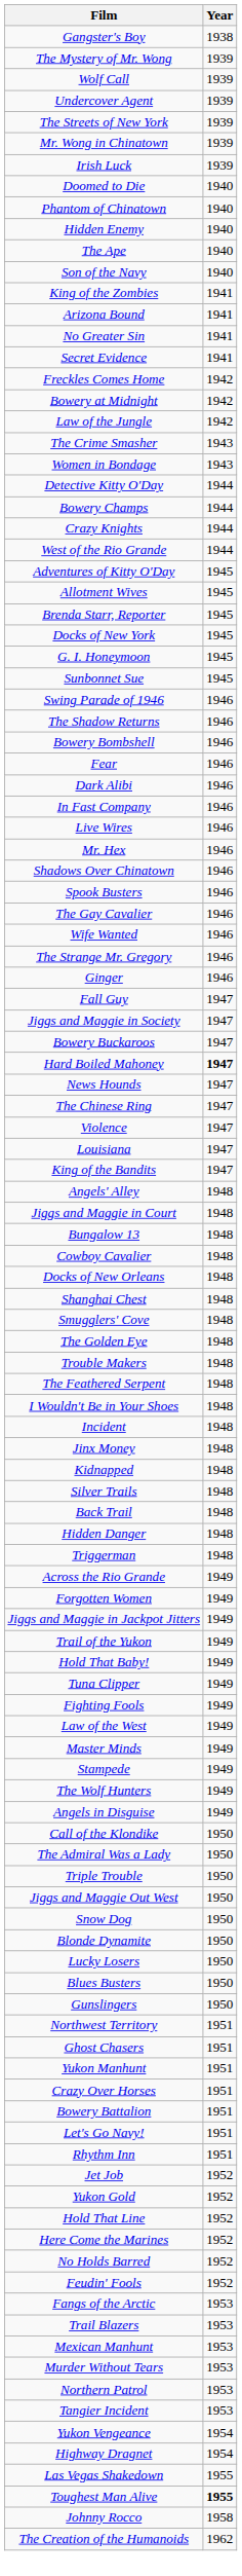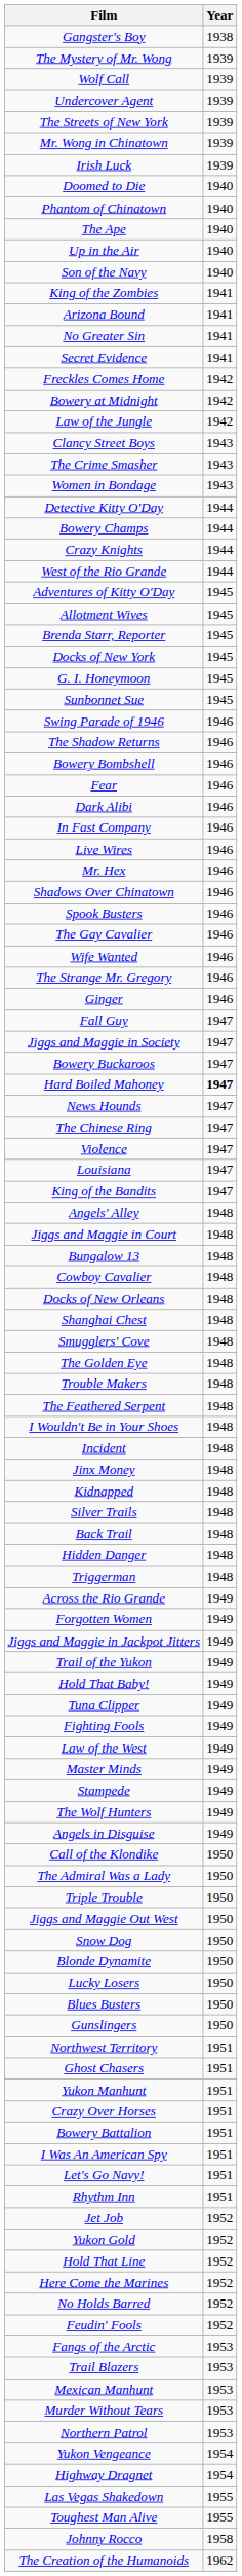 <table class="wikitable sortable" style="text-align:center">
 <tr>
 <th>Film</th>
 <th>Year</th>
 </tr>
 <tr>
 <td><em><a href='#'>Gangster's Boy</a></em></td>
 <td>1938</td>
 </tr>
 <tr>
 <td><em><a href='#'>The Mystery of Mr. Wong</a></em></td>
 <td>1939</td>
 </tr>
 <tr>
 <td><em><a href='#'>Wolf Call</a></em></td>
 <td>1939</td>
 </tr>
 <tr>
 <td><em><a href='#'>Undercover Agent</a></em></td>
 <td>1939</td>
 </tr>
 <tr>
 <td><em><a href='#'>The Streets of New York</a></em></td>
 <td>1939</td>
 </tr>
 <tr>
 <td><em><a href='#'>Mr. Wong in Chinatown</a></em></td>
 <td>1939</td>
 </tr>
 <tr>
 <td><em><a href='#'>Irish Luck</a></em></td>
 <td>1939</td>
 </tr>
 <tr>
 <td><em><a href='#'>Doomed to Die</a></em></td>
 <td>1940</td>
 </tr>
 <tr>
 <td><em><a href='#'>Phantom of Chinatown</a></em></td>
 <td>1940</td>
 </tr>
 <tr>
-<td><em><a href='#'>Hidden Enemy</a></em></td>
+<td><em><a href='#'>The Ape</a></em></td>
 <td>1940</td>
 </tr>
 <tr>
-<td><em><a href='#'>The Ape</a></em></td>
+<td><em><a href='#'>Up in the Air</a></em></td>
 <td>1940</td>
 </tr>
 <tr>
 <td><em><a href='#'>Son of the Navy</a></em></td>
 <td>1940</td>
 </tr>
 <tr>
 <td><em><a href='#'>King of the Zombies</a></em></td>
 <td>1941</td>
 </tr>
 <tr>
 <td><em><a href='#'>Arizona Bound</a></em></td>
 <td>1941</td>
 </tr>
 <tr>
 <td><em><a href='#'>No Greater Sin</a></em></td>
 <td>1941</td>
 </tr>
 <tr>
 <td><em><a href='#'>Secret Evidence</a></em></td>
 <td>1941</td>
 </tr>
 <tr>
 <td><em><a href='#'>Freckles Comes Home</a></em></td>
 <td>1942</td>
 </tr>
 <tr>
 <td><em><a href='#'>Bowery at Midnight</a></em></td>
 <td>1942</td>
 </tr>
 <tr>
 <td><em><a href='#'>Law of the Jungle</a></em></td>
 <td>1942</td>
+</tr>
+<tr>
+<td><em><a href='#'>Clancy Street Boys</a></em></td>
+<td>1943</td>
 </tr>
 <tr>
 <td><em><a href='#'>The Crime Smasher</a></em></td>
 <td>1943</td>
 </tr>
 <tr>
 <td><em><a href='#'>Women in Bondage</a></em></td>
 <td>1943</td>
 </tr>
 <tr>
 <td><em><a href='#'>Detective Kitty O'Day</a></em></td>
 <td>1944</td>
 </tr>
 <tr>
 <td><em><a href='#'>Bowery Champs</a></em></td>
 <td>1944</td>
 </tr>
 <tr>
 <td><em><a href='#'>Crazy Knights</a></em></td>
 <td>1944</td>
 </tr>
 <tr>
 <td><em><a href='#'>West of the Rio Grande</a></em></td>
 <td>1944</td>
 </tr>
 <tr>
 <td><em><a href='#'>Adventures of Kitty O'Day</a></em></td>
 <td>1945</td>
 </tr>
 <tr>
 <td><em><a href='#'>Allotment Wives</a></em></td>
 <td>1945</td>
 </tr>
 <tr>
 <td><em><a href='#'>Brenda Starr, Reporter</a></em></td>
 <td>1945</td>
 </tr>
 <tr>
 <td><em><a href='#'>Docks of New York</a></em></td>
 <td>1945</td>
 </tr>
 <tr>
 <td><em><a href='#'>G. I. Honeymoon</a></em></td>
 <td>1945</td>
 </tr>
 <tr>
 <td><em><a href='#'>Sunbonnet Sue</a></em></td>
 <td>1945</td>
 </tr>
 <tr>
 <td><em><a href='#'>Swing Parade of 1946</a></em></td>
 <td>1946</td>
 </tr>
 <tr>
 <td><em><a href='#'>The Shadow Returns</a></em></td>
 <td>1946</td>
 </tr>
 <tr>
 <td><em><a href='#'>Bowery Bombshell</a></em></td>
 <td>1946</td>
 </tr>
 <tr>
 <td><em><a href='#'>Fear</a></em></td>
 <td>1946</td>
 </tr>
 <tr>
 <td><em><a href='#'>Dark Alibi</a></em></td>
 <td>1946</td>
 </tr>
 <tr>
 <td><em><a href='#'>In Fast Company</a></em></td>
 <td>1946</td>
 </tr>
 <tr>
 <td><em><a href='#'>Live Wires</a></em></td>
 <td>1946</td>
 </tr>
 <tr>
 <td><em><a href='#'>Mr. Hex</a></em></td>
 <td>1946</td>
 </tr>
 <tr>
 <td><em><a href='#'>Shadows Over Chinatown</a></em></td>
 <td>1946</td>
 </tr>
 <tr>
 <td><em><a href='#'>Spook Busters</a></em></td>
 <td>1946</td>
 </tr>
 <tr>
 <td><em><a href='#'>The Gay Cavalier</a></em></td>
 <td>1946</td>
 </tr>
 <tr>
 <td><em><a href='#'>Wife Wanted</a></em></td>
 <td>1946</td>
 </tr>
 <tr>
 <td><em><a href='#'>The Strange Mr. Gregory</a></em></td>
 <td>1946</td>
 </tr>
 <tr>
 <td><em><a href='#'>Ginger</a></em></td>
 <td>1946</td>
 </tr>
 <tr>
 <td><em><a href='#'>Fall Guy</a></em></td>
 <td>1947</td>
 </tr>
 <tr>
 <td><em><a href='#'>Jiggs and Maggie in Society</a></em></td>
 <td>1947</td>
 </tr>
 <tr>
 <td><em><a href='#'>Bowery Buckaroos</a></em></td>
 <td>1947</td>
 </tr>
 <tr>
 <td><em><a href='#'>Hard Boiled Mahoney</a></em></td>
 <td><strong>1947</strong></td>
 </tr>
 <tr>
 <td><em><a href='#'>News Hounds</a></em></td>
 <td>1947</td>
 </tr>
 <tr>
 <td><em><a href='#'>The Chinese Ring</a></em></td>
 <td>1947</td>
 </tr>
 <tr>
 <td><em><a href='#'>Violence</a></em></td>
 <td>1947</td>
 </tr>
 <tr>
 <td><em><a href='#'>Louisiana</a></em></td>
 <td>1947</td>
 </tr>
 <tr>
 <td><em><a href='#'>King of the Bandits</a></em></td>
 <td>1947</td>
 </tr>
 <tr>
 <td><em><a href='#'>Angels' Alley</a></em></td>
 <td>1948</td>
 </tr>
 <tr>
 <td><em><a href='#'>Jiggs and Maggie in Court</a></em></td>
 <td>1948</td>
 </tr>
 <tr>
 <td><em><a href='#'>Bungalow 13</a></em></td>
 <td>1948</td>
 </tr>
 <tr>
 <td><em><a href='#'>Cowboy Cavalier</a></em></td>
 <td>1948</td>
 </tr>
 <tr>
 <td><em><a href='#'>Docks of New Orleans</a></em></td>
 <td>1948</td>
 </tr>
 <tr>
 <td><em><a href='#'>Shanghai Chest</a></em></td>
 <td>1948</td>
 </tr>
 <tr>
 <td><em><a href='#'>Smugglers' Cove</a></em></td>
 <td>1948</td>
 </tr>
 <tr>
 <td><em><a href='#'>The Golden Eye</a></em></td>
 <td>1948</td>
 </tr>
 <tr>
 <td><em><a href='#'>Trouble Makers</a></em></td>
 <td>1948</td>
 </tr>
 <tr>
 <td><em><a href='#'>The Feathered Serpent</a></em></td>
 <td>1948</td>
 </tr>
 <tr>
 <td><em><a href='#'>I Wouldn't Be in Your Shoes</a></em></td>
 <td>1948</td>
 </tr>
 <tr>
 <td><em><a href='#'>Incident</a></em></td>
 <td>1948</td>
 </tr>
 <tr>
 <td><em><a href='#'>Jinx Money</a></em></td>
 <td>1948</td>
 </tr>
 <tr>
 <td><em><a href='#'>Kidnapped</a></em></td>
 <td>1948</td>
 </tr>
 <tr>
 <td><em><a href='#'>Silver Trails</a></em></td>
 <td>1948</td>
 </tr>
 <tr>
 <td><em><a href='#'>Back Trail</a></em></td>
 <td>1948</td>
 </tr>
 <tr>
 <td><em><a href='#'>Hidden Danger</a></em></td>
 <td>1948</td>
 </tr>
 <tr>
 <td><em><a href='#'>Triggerman</a></em></td>
 <td>1948</td>
 </tr>
 <tr>
 <td><em><a href='#'>Across the Rio Grande</a></em></td>
 <td>1949</td>
 </tr>
 <tr>
 <td><em><a href='#'>Forgotten Women</a></em></td>
 <td>1949</td>
 </tr>
 <tr>
 <td><em><a href='#'>Jiggs and Maggie in Jackpot Jitters</a></em></td>
 <td>1949</td>
 </tr>
 <tr>
 <td><em><a href='#'>Trail of the Yukon</a></em></td>
 <td>1949</td>
 </tr>
 <tr>
 <td><em><a href='#'>Hold That Baby!</a></em></td>
 <td>1949</td>
 </tr>
 <tr>
 <td><em><a href='#'>Tuna Clipper</a></em></td>
 <td>1949</td>
 </tr>
 <tr>
 <td><em><a href='#'>Fighting Fools</a></em></td>
 <td>1949</td>
 </tr>
 <tr>
 <td><em><a href='#'>Law of the West</a></em></td>
 <td>1949</td>
 </tr>
 <tr>
 <td><em><a href='#'>Master Minds</a></em></td>
 <td>1949</td>
 </tr>
 <tr>
 <td><em><a href='#'>Stampede</a></em></td>
 <td>1949</td>
 </tr>
 <tr>
 <td><em><a href='#'>The Wolf Hunters</a></em></td>
 <td>1949</td>
 </tr>
 <tr>
 <td><em><a href='#'>Angels in Disguise</a></em></td>
 <td>1949</td>
 </tr>
 <tr>
 <td><em><a href='#'>Call of the Klondike</a></em></td>
 <td>1950</td>
 </tr>
 <tr>
 <td><em><a href='#'>The Admiral Was a Lady</a></em></td>
 <td>1950</td>
 </tr>
 <tr>
 <td><em><a href='#'>Triple Trouble</a></em></td>
 <td>1950</td>
 </tr>
 <tr>
 <td><em><a href='#'>Jiggs and Maggie Out West</a></em></td>
 <td>1950</td>
 </tr>
 <tr>
 <td><em><a href='#'>Snow Dog</a></em></td>
 <td>1950</td>
 </tr>
 <tr>
 <td><em><a href='#'>Blonde Dynamite</a></em></td>
 <td>1950</td>
 </tr>
 <tr>
 <td><em><a href='#'>Lucky Losers</a></em></td>
 <td>1950</td>
 </tr>
 <tr>
 <td><em><a href='#'>Blues Busters</a></em></td>
 <td>1950</td>
 </tr>
 <tr>
 <td><em><a href='#'>Gunslingers</a></em></td>
 <td>1950</td>
 </tr>
 <tr>
 <td><em><a href='#'>Northwest Territory</a></em></td>
 <td>1951</td>
 </tr>
 <tr>
 <td><em><a href='#'>Ghost Chasers</a></em></td>
 <td>1951</td>
 </tr>
 <tr>
 <td><em><a href='#'>Yukon Manhunt</a></em></td>
 <td>1951</td>
 </tr>
 <tr>
 <td><em><a href='#'>Crazy Over Horses</a></em></td>
 <td>1951</td>
 </tr>
 <tr>
 <td><em><a href='#'>Bowery Battalion</a></em></td>
 <td>1951</td>
 </tr>
 <tr>
+<td><em><a href='#'>I Was An American Spy</a></em></td>
+<td>1951</td>
+</tr>
+<tr>
 <td><em><a href='#'>Let's Go Navy!</a></em></td>
 <td>1951</td>
 </tr>
 <tr>
 <td><em><a href='#'>Rhythm Inn</a></em></td>
 <td>1951</td>
 </tr>
 <tr>
 <td><em><a href='#'>Jet Job</a></em></td>
 <td>1952</td>
 </tr>
 <tr>
 <td><em><a href='#'>Yukon Gold</a></em></td>
 <td>1952</td>
 </tr>
 <tr>
 <td><em><a href='#'>Hold That Line</a></em></td>
 <td>1952</td>
 </tr>
 <tr>
 <td><em><a href='#'>Here Come the Marines</a></em></td>
 <td>1952</td>
 </tr>
 <tr>
 <td><em><a href='#'>No Holds Barred</a></em></td>
 <td>1952</td>
 </tr>
 <tr>
 <td><em><a href='#'>Feudin' Fools</a></em></td>
 <td>1952</td>
 </tr>
 <tr>
 <td><em><a href='#'>Fangs of the Arctic</a></em></td>
 <td>1953</td>
 </tr>
 <tr>
 <td><em><a href='#'>Trail Blazers</a></em></td>
 <td>1953</td>
 </tr>
 <tr>
 <td><em><a href='#'>Mexican Manhunt</a></em></td>
 <td>1953</td>
 </tr>
 <tr>
 <td><em><a href='#'>Murder Without Tears</a></em></td>
 <td>1953</td>
 </tr>
 <tr>
 <td><em><a href='#'>Northern Patrol</a></em></td>
 <td>1953</td>
 </tr>
 <tr>
-<td><em><a href='#'>Tangier Incident</a></em></td>
-<td>1953</td>
-</tr>
-<tr>
 <td><em><a href='#'>Yukon Vengeance</a></em></td>
 <td>1954</td>
 </tr>
 <tr>
 <td><em><a href='#'>Highway Dragnet</a></em></td>
 <td>1954</td>
 </tr>
 <tr>
 <td><em><a href='#'>Las Vegas Shakedown</a></em></td>
 <td>1955</td>
 </tr>
 <tr>
 <td><em><a href='#'>Toughest Man Alive</a></em></td>
-<td><strong>1955</strong></td>
+<td>1955</td>
 </tr>
 <tr>
 <td><em><a href='#'>Johnny Rocco</a></em></td>
 <td>1958</td>
 </tr>
 <tr>
 <td><em><a href='#'>The Creation of the Humanoids</a></em></td>
 <td>1962</td>
 </tr>
 </table>
